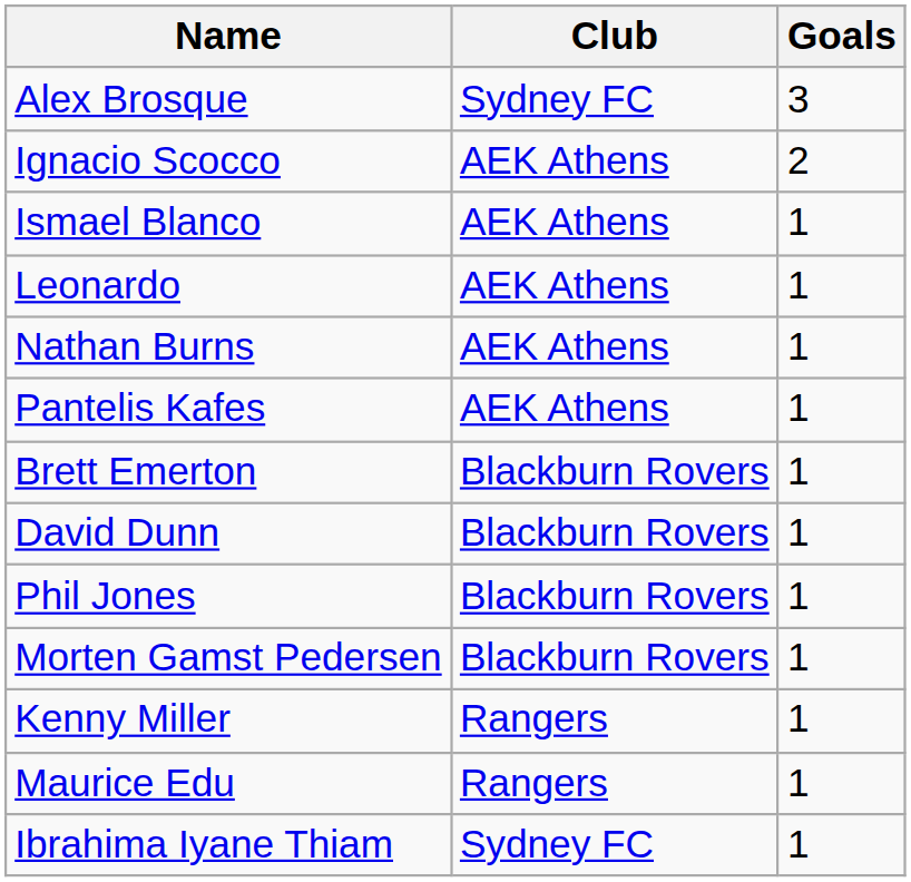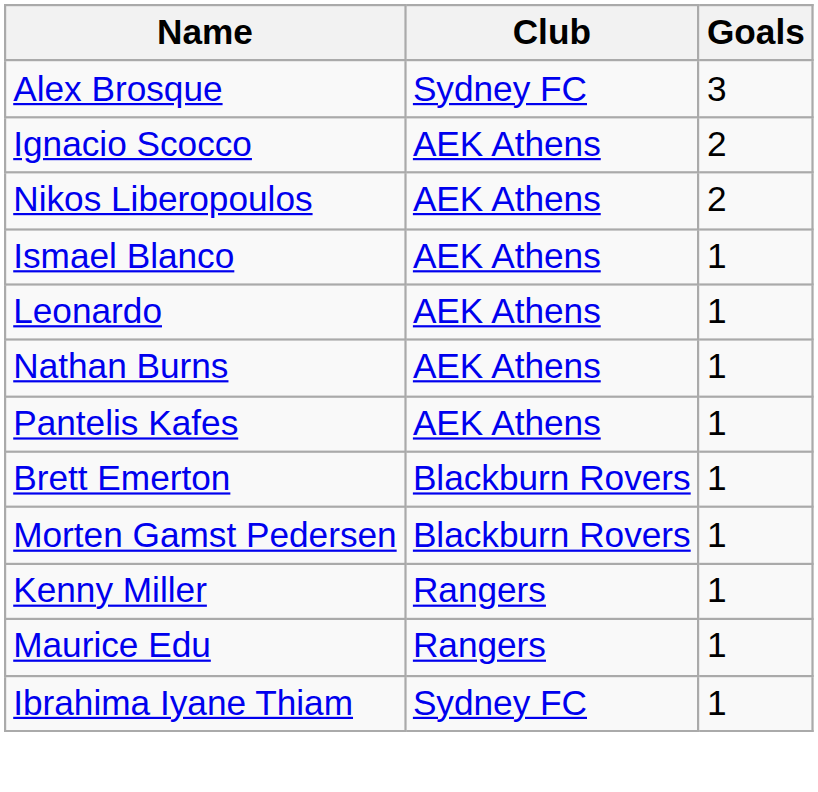 <table class="wikitable">
 <tr>
 <th>Name</th>
 <th>Club</th>
 <th>Goals</th>
 </tr>
 <tr>
 <td> <a href='#'>Alex Brosque</a></td>
 <td><a href='#'>Sydney FC</a></td>
 <td>3</td>
 </tr>
 <tr>
 <td> <a href='#'>Ignacio Scocco</a></td>
+<td><a href='#'>AEK Athens</a></td>
+<td>2</td>
+</tr>
+<tr>
+<td> <a href='#'>Nikos Liberopoulos</a></td>
 <td><a href='#'>AEK Athens</a></td>
 <td>2</td>
 </tr>
 <tr>
 <td> <a href='#'>Ismael Blanco</a></td>
 <td><a href='#'>AEK Athens</a></td>
 <td>1</td>
 </tr>
 <tr>
 <td> <a href='#'>Leonardo</a></td>
 <td><a href='#'>AEK Athens</a></td>
 <td>1</td>
 </tr>
 <tr>
 <td> <a href='#'>Nathan Burns</a></td>
 <td><a href='#'>AEK Athens</a></td>
 <td>1</td>
 </tr>
 <tr>
 <td> <a href='#'>Pantelis Kafes</a></td>
 <td><a href='#'>AEK Athens</a></td>
 <td>1</td>
 </tr>
 <tr>
 <td> <a href='#'>Brett Emerton</a></td>
 <td><a href='#'>Blackburn Rovers</a></td>
 <td>1</td>
 </tr>
 <tr>
-<td> <a href='#'>David Dunn</a></td>
-<td><a href='#'>Blackburn Rovers</a></td>
-<td>1</td>
-</tr>
-<tr>
-<td> <a href='#'>Phil Jones</a></td>
-<td><a href='#'>Blackburn Rovers</a></td>
-<td>1</td>
-</tr>
-<tr>
 <td> <a href='#'>Morten Gamst Pedersen</a></td>
 <td><a href='#'>Blackburn Rovers</a></td>
 <td>1</td>
 </tr>
 <tr>
 <td> <a href='#'>Kenny Miller</a></td>
 <td><a href='#'>Rangers</a></td>
 <td>1</td>
 </tr>
 <tr>
 <td> <a href='#'>Maurice Edu</a></td>
 <td><a href='#'>Rangers</a></td>
 <td>1</td>
 </tr>
 <tr>
 <td> <a href='#'>Ibrahima Iyane Thiam</a></td>
 <td><a href='#'>Sydney FC</a></td>
 <td>1</td>
 </tr>
 </table>
